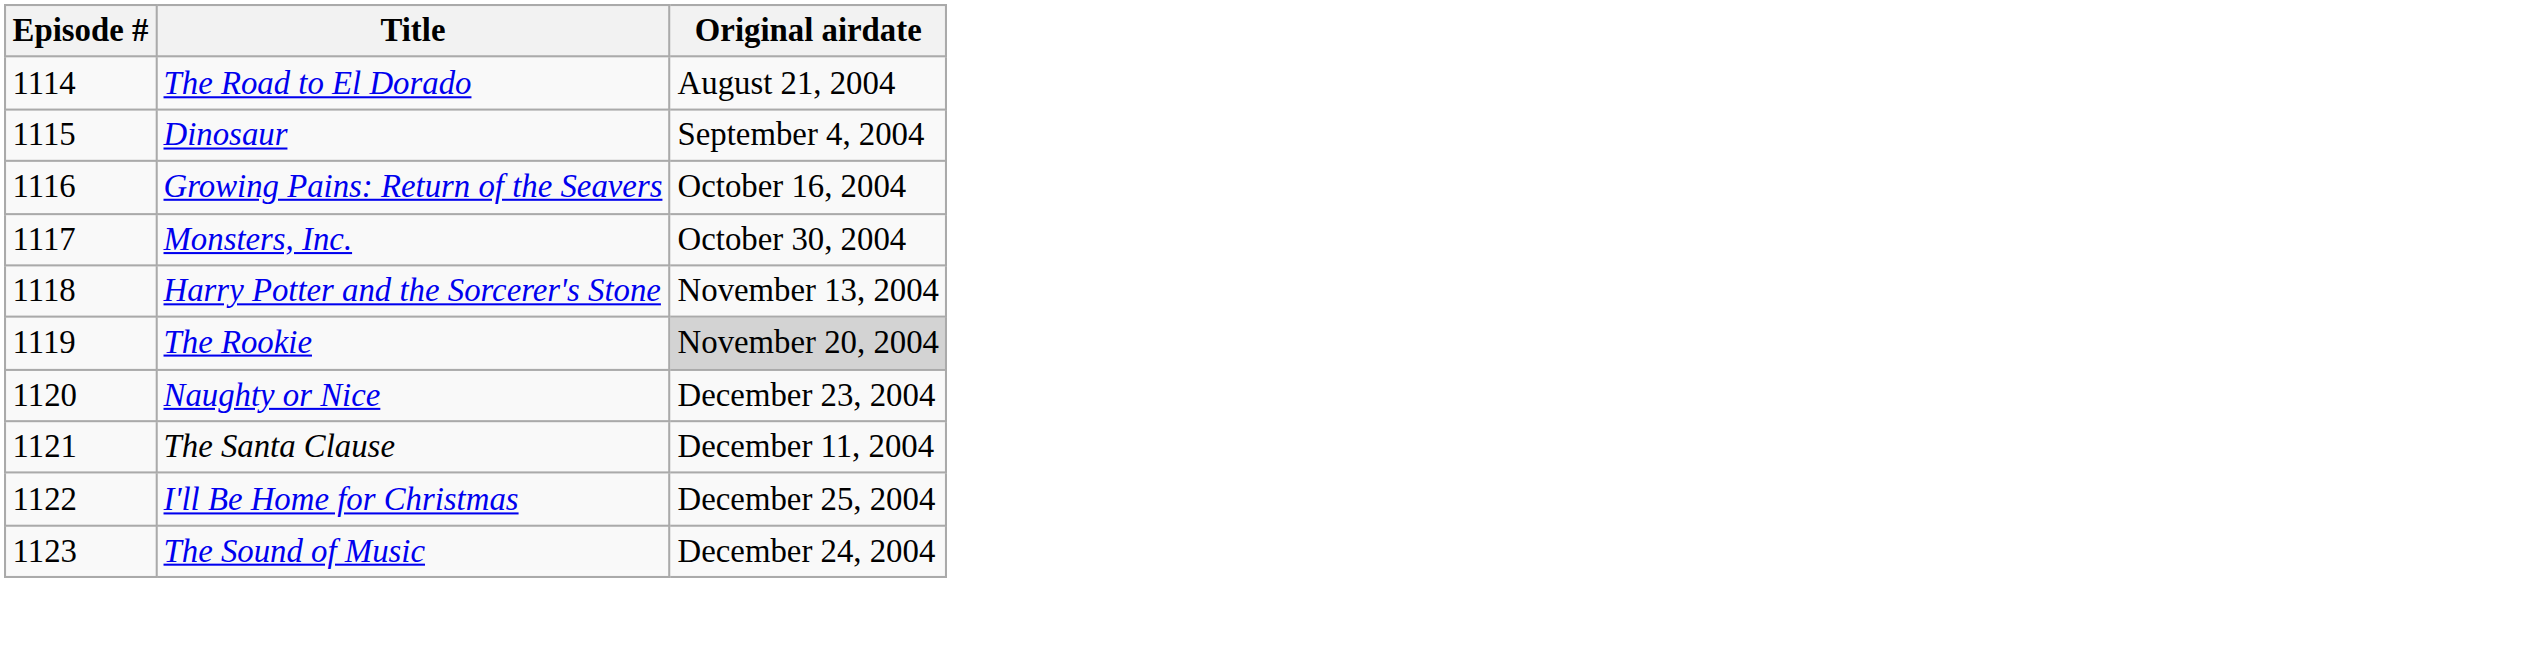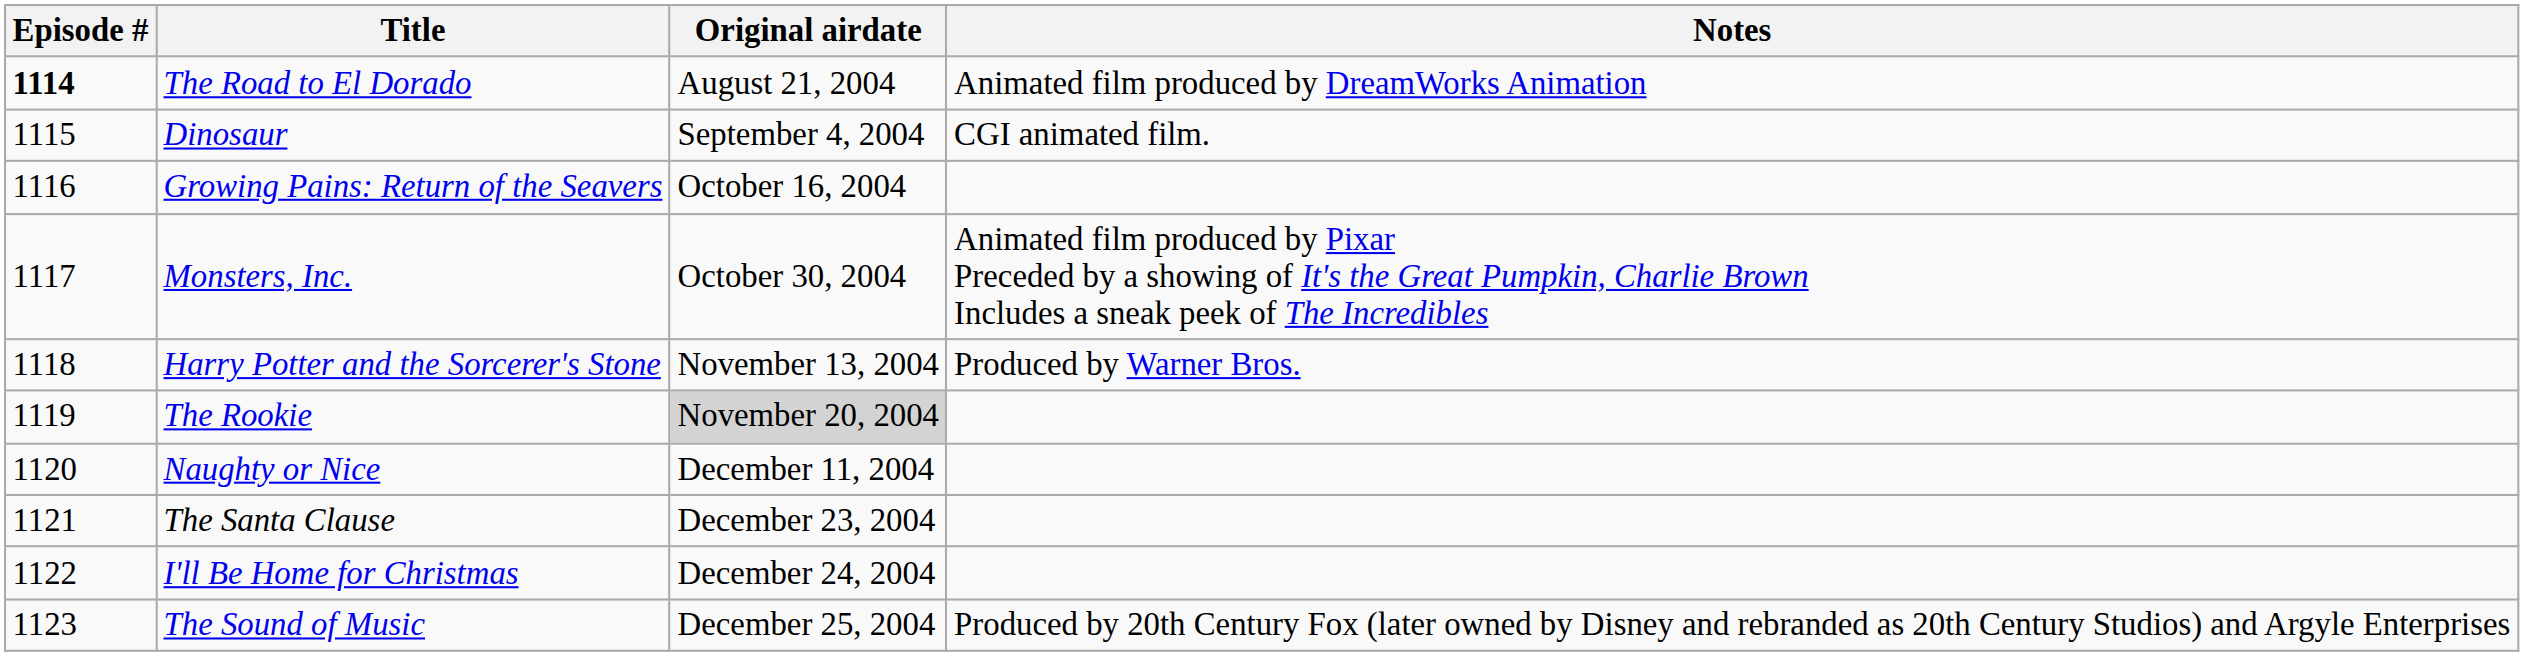 <table class="wikitable sortable">
 <tr>
 <th>Episode #</th>
 <th>Title</th>
 <th>Original airdate</th>
+<th>Notes</th>
 </tr>
 <tr>
-<td>1114</td>
+<td><strong>1114</strong></td>
 <td><em><a href='#'>The Road to El Dorado</a></em></td>
 <td>August 21, 2004</td>
+<td>Animated film produced by <a href='#'>DreamWorks Animation</a></td>
 </tr>
 <tr>
 <td>1115</td>
 <td><em><a href='#'>Dinosaur</a></em></td>
 <td>September 4, 2004</td>
+<td>CGI animated film.</td>
 </tr>
 <tr>
 <td>1116</td>
 <td><em><a href='#'>Growing Pains: Return of the Seavers</a></em></td>
 <td>October 16, 2004</td>
+<td></td>
 </tr>
 <tr>
 <td>1117</td>
 <td><em><a href='#'>Monsters, Inc.</a></em></td>
 <td>October 30, 2004</td>
+<td>Animated film produced by <a href='#'>Pixar</a><br>Preceded by a showing of <em><a href='#'>It's the Great Pumpkin, Charlie Brown</a></em><br>Includes a sneak peek of <em><a href='#'>The Incredibles</a></em></td>
 </tr>
 <tr>
 <td>1118</td>
 <td><em><a href='#'>Harry Potter and the Sorcerer's Stone</a></em></td>
 <td>November 13, 2004</td>
+<td>Produced by <a href='#'>Warner Bros.</a></td>
 </tr>
 <tr>
 <td>1119</td>
 <td><em><a href='#'>The Rookie</a></em></td>
 <td style="background: lightgrey;">November 20, 2004</td>
+<td></td>
 </tr>
 <tr>
 <td>1120</td>
 <td><em><a href='#'>Naughty or Nice</a></em></td>
-<td>December 23, 2004</td>
+<td>December 11, 2004</td>
+<td></td>
 </tr>
 <tr>
 <td>1121</td>
 <td><em>The Santa Clause</em></td>
-<td>December 11, 2004</td>
+<td>December 23, 2004</td>
+<td></td>
 </tr>
 <tr>
 <td>1122</td>
 <td><em><a href='#'>I'll Be Home for Christmas</a></em></td>
-<td>December 25, 2004</td>
+<td>December 24, 2004</td>
+<td></td>
 </tr>
 <tr>
 <td>1123</td>
 <td><em><a href='#'>The Sound of Music</a></em></td>
-<td>December 24, 2004</td>
+<td>December 25, 2004</td>
+<td>Produced by 20th Century Fox (later owned by Disney and rebranded as 20th Century Studios) and Argyle Enterprises</td>
 </tr>
 </table>
